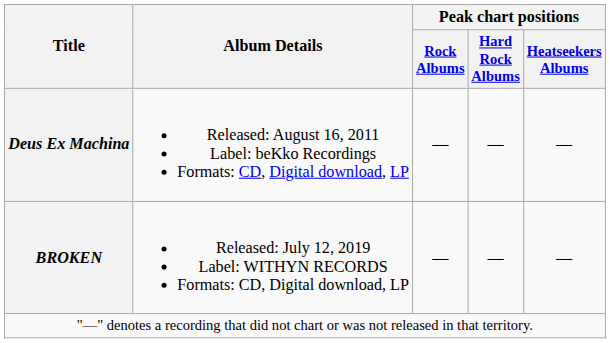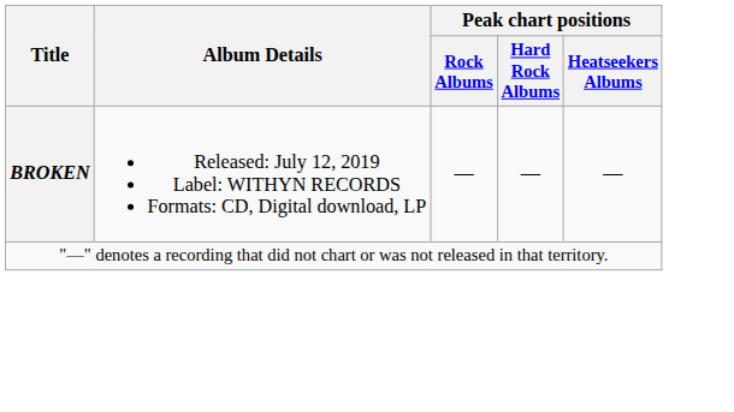 <table class="wikitable plainrowheaders" style="text-align:center;">
 <tr>
 <th scope="col" rowspan="2">Title</th>
 <th rowspan="2">Album Details</th>
 <th scope="col" colspan="3">Peak chart positions</th>
 </tr>
 <tr>
 <th scope="col" style="width:1em;font-size:90%;"><a href='#'>Rock Albums</a><br></th>
 <th scope="col" style="width:1em;font-size:90%;"><a href='#'>Hard Rock Albums</a><br></th>
 <th scope="col" style="width:1em;font-size:90%;"><a href='#'>Heatseekers Albums</a><br></th>
 </tr>
 <tr>
-<th scope="row"><em>Deus Ex Machina</em></th>
-<td><br><ul><li>Released: August 16, 2011</li><li>Label: beKko Recordings</li><li>Formats: <a href='#'>CD</a>, <a href='#'>Digital download</a>, <a href='#'>LP</a></li></ul></td>
-<td>—</td>
-<td>—</td>
-<td>—</td>
-</tr>
-<tr>
 <th scope="row"><em>BROKEN</em></th>
 <td><br><ul><li>Released: July 12, 2019</li><li>Label: WITHYN RECORDS</li><li>Formats: CD, Digital download, LP</li></ul></td>
 <td>—</td>
 <td>—</td>
 <td>—</td>
 </tr>
 <tr>
 <td colspan="5" style="font-size:90%">"—" denotes a recording that did not chart or was not released in that territory.</td>
 </tr>
 </table>
